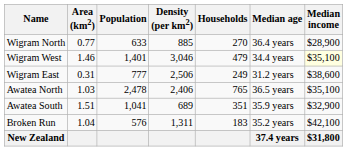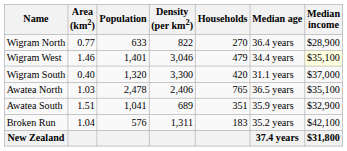 <table class="wikitable">
 <tr>
 <th>Name</th>
 <th>Area<br>(km<sup>2</sup>)</th>
 <th>Population</th>
 <th>Density<br>(per km<sup>2</sup>)</th>
 <th>Households</th>
 <th>Median age</th>
 <th>Median<br>income</th>
 </tr>
 <tr>
 <td>Wigram North</td>
 <td style="text-align:right;">0.77</td>
 <td style="text-align:right;">633</td>
-<td style="text-align:right;">885</td>
+<td style="text-align:right;">822</td>
 <td style="text-align:right;">270</td>
 <td>36.4 years</td>
 <td>$28,900</td>
 </tr>
 <tr>
 <td>Wigram West</td>
 <td style="text-align:right;">1.46</td>
 <td style="text-align:right;">1,401</td>
 <td style="text-align:right;">3,046</td>
 <td style="text-align:right;">479</td>
 <td>34.4 years</td>
 <td style="background: lightyellow;">$35,100</td>
 </tr>
 <tr>
-<td>Wigram East</td>
-<td style="text-align:right;">0.31</td>
-<td style="text-align:right;">777</td>
-<td style="text-align:right;">2,506</td>
-<td style="text-align:right;">249</td>
-<td>31.2 years</td>
-<td>$38,600</td>
+<td>Wigram South</td>
+<td style="text-align:right;">0.40</td>
+<td style="text-align:right;">1,320</td>
+<td style="text-align:right;">3,300</td>
+<td style="text-align:right;">420</td>
+<td>31.1 years</td>
+<td>$37,000</td>
 </tr>
 <tr>
 <td>Awatea North</td>
 <td style="text-align:right;">1.03</td>
 <td style="text-align:right;">2,478</td>
 <td style="text-align:right;">2,406</td>
 <td style="text-align:right;">765</td>
 <td>36.5 years</td>
 <td>$35,100</td>
 </tr>
 <tr>
 <td>Awatea South</td>
 <td style="text-align:right;">1.51</td>
 <td style="text-align:right;">1,041</td>
 <td style="text-align:right;">689</td>
 <td style="text-align:right;">351</td>
 <td>35.9 years</td>
 <td>$32,900</td>
 </tr>
 <tr>
 <td>Broken Run</td>
 <td style="text-align:right;">1.04</td>
 <td style="text-align:right;">576</td>
 <td style="text-align:right;">1,311</td>
 <td style="text-align:right;">183</td>
 <td>35.2 years</td>
 <td>$42,100</td>
 </tr>
 <tr>
 <th>New Zealand</th>
 <th></th>
 <th></th>
 <th></th>
 <th></th>
 <th>37.4 years</th>
 <th style="text-align:left;">$31,800</th>
 </tr>
 </table>
